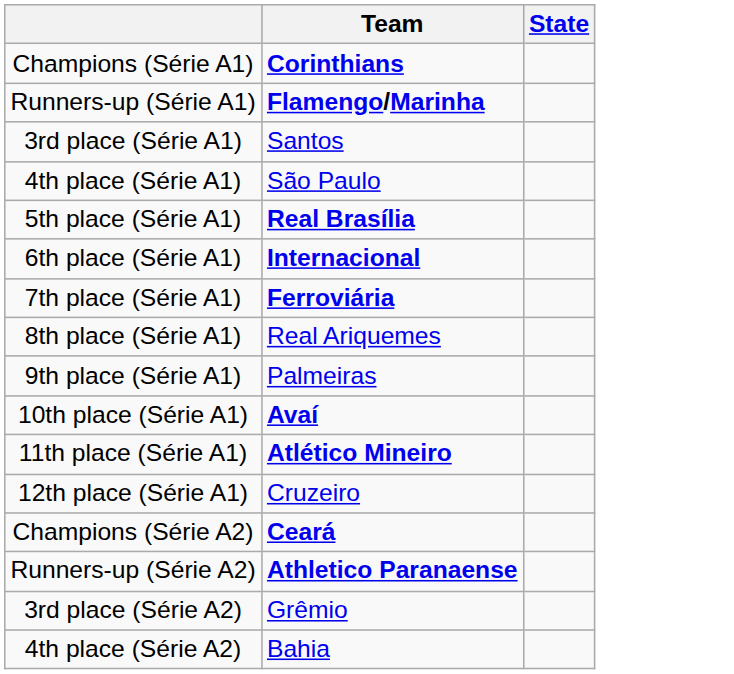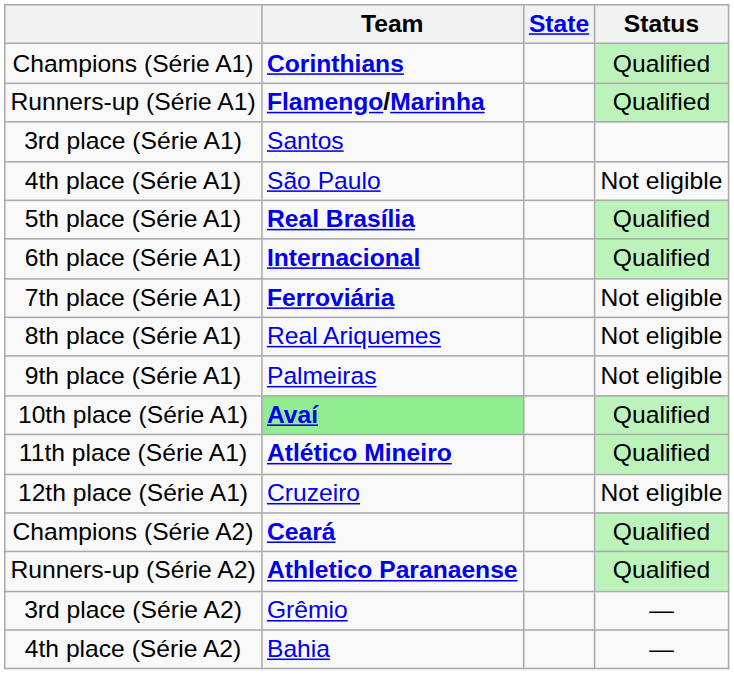 <table class="wikitable" style="text-align:center">
 <tr>
 <th></th>
 <th>Team</th>
 <th><a href='#'>State</a></th>
+<th>Status</th>
 </tr>
 <tr>
 <td>Champions (Série A1)</td>
 <td align=left><strong><a href='#'>Corinthians</a></strong></td>
 <td align=left></td>
+<td bgcolor=#BBF3BB>Qualified</td>
 </tr>
 <tr>
 <td>Runners-up (Série A1)</td>
 <td align=left><strong><a href='#'>Flamengo</a>/<a href='#'>Marinha</a></strong></td>
 <td align=left></td>
+<td bgcolor=#BBF3BB>Qualified</td>
 </tr>
 <tr>
 <td>3rd place (Série A1)</td>
 <td align=left><a href='#'>Santos</a></td>
 <td align=left></td>
+<td></td>
 </tr>
 <tr>
 <td>4th place (Série A1)</td>
 <td align=left><a href='#'>São Paulo</a></td>
 <td align=left></td>
+<td>Not eligible</td>
 </tr>
 <tr>
 <td>5th place (Série A1)</td>
 <td align=left><strong><a href='#'>Real Brasília</a></strong></td>
 <td align=left></td>
+<td bgcolor=#BBF3BB>Qualified</td>
 </tr>
 <tr>
 <td>6th place (Série A1)</td>
 <td align=left><strong><a href='#'>Internacional</a></strong></td>
 <td align=left></td>
+<td bgcolor=#BBF3BB>Qualified</td>
 </tr>
 <tr>
 <td>7th place (Série A1)</td>
 <td align=left><strong><a href='#'>Ferroviária</a></strong></td>
 <td align=left></td>
+<td>Not eligible</td>
 </tr>
 <tr>
 <td>8th place (Série A1)</td>
 <td align=left><a href='#'>Real Ariquemes</a></td>
 <td align=left></td>
+<td>Not eligible</td>
 </tr>
 <tr>
 <td>9th place (Série A1)</td>
 <td align=left><a href='#'>Palmeiras</a></td>
 <td align=left></td>
+<td>Not eligible</td>
 </tr>
 <tr>
 <td>10th place (Série A1)</td>
-<td align=left><strong><a href='#'>Avaí</a></strong></td>
+<td align=left style="background: lightgreen;"><strong><a href='#'>Avaí</a></strong></td>
 <td align=left></td>
+<td bgcolor=#BBF3BB>Qualified</td>
 </tr>
 <tr>
 <td>11th place (Série A1)</td>
 <td align=left><strong><a href='#'>Atlético Mineiro</a></strong></td>
 <td align=left></td>
+<td bgcolor=#BBF3BB>Qualified</td>
 </tr>
 <tr>
 <td>12th place (Série A1)</td>
 <td align=left><a href='#'>Cruzeiro</a></td>
 <td align=left></td>
+<td>Not eligible</td>
 </tr>
 <tr>
 <td>Champions (Série A2)</td>
 <td align=left><strong><a href='#'>Ceará</a></strong></td>
 <td align=left></td>
+<td bgcolor=#BBF3BB>Qualified</td>
 </tr>
 <tr>
 <td>Runners-up (Série A2)</td>
 <td align=left><strong><a href='#'>Athletico Paranaense</a></strong></td>
 <td align=left></td>
+<td bgcolor=#BBF3BB>Qualified</td>
 </tr>
 <tr>
 <td>3rd place (Série A2)</td>
 <td align=left><a href='#'>Grêmio</a></td>
 <td align=left></td>
+<td>—</td>
 </tr>
 <tr>
 <td>4th place (Série A2)</td>
 <td align=left><a href='#'>Bahia</a></td>
 <td align=left></td>
+<td>—</td>
 </tr>
 </table>
